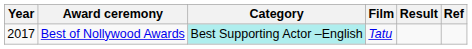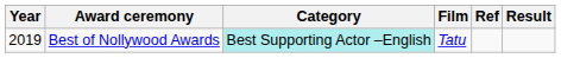 <table class="wikitable">
 <tr>
 <th>Year</th>
 <th>Award ceremony</th>
 <th>Category</th>
 <th>Film</th>
+<th>Ref</th>
 <th>Result</th>
-<th>Ref</th>
 </tr>
 <tr>
-<td>2017</td>
+<td>2019</td>
 <td><a href='#'>Best of Nollywood Awards</a></td>
 <td style="background: paleturquoise;">Best Supporting Actor –English</td>
 <td><em><a href='#'>Tatu</a></em></td>
 <td></td>
 <td></td>
 </tr>
 </table>
